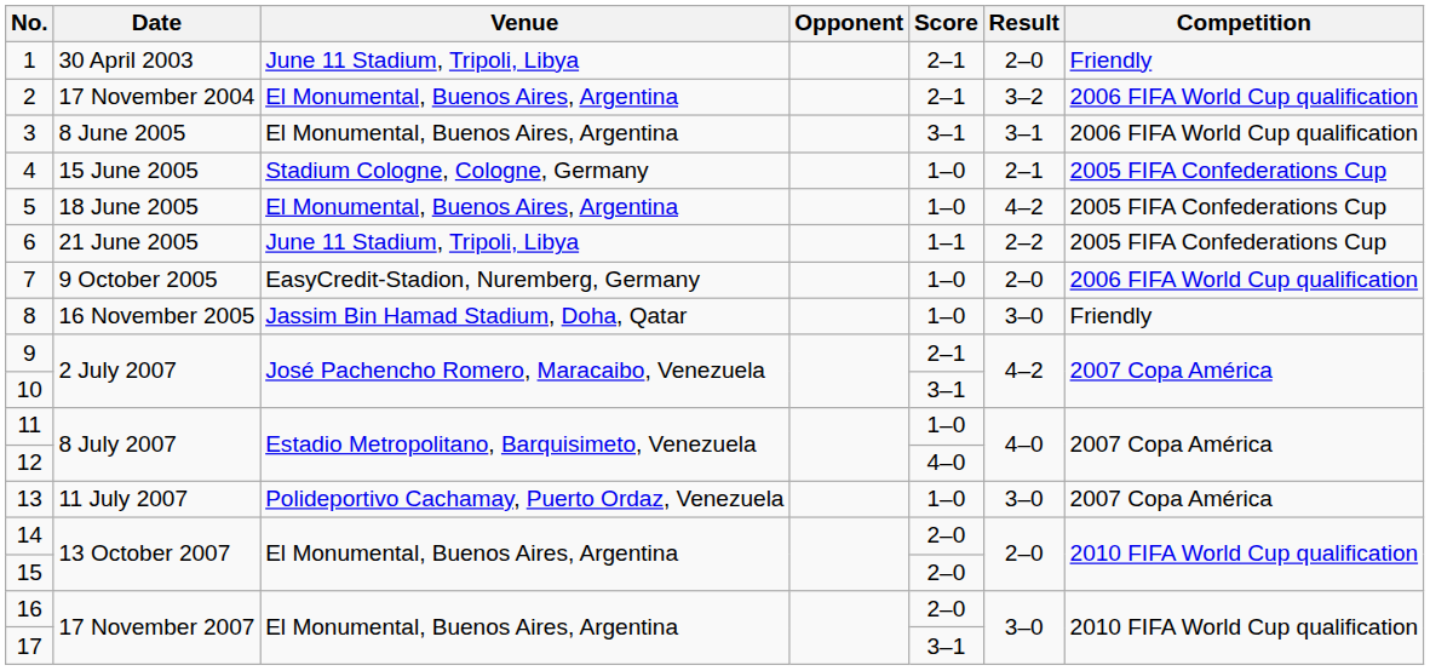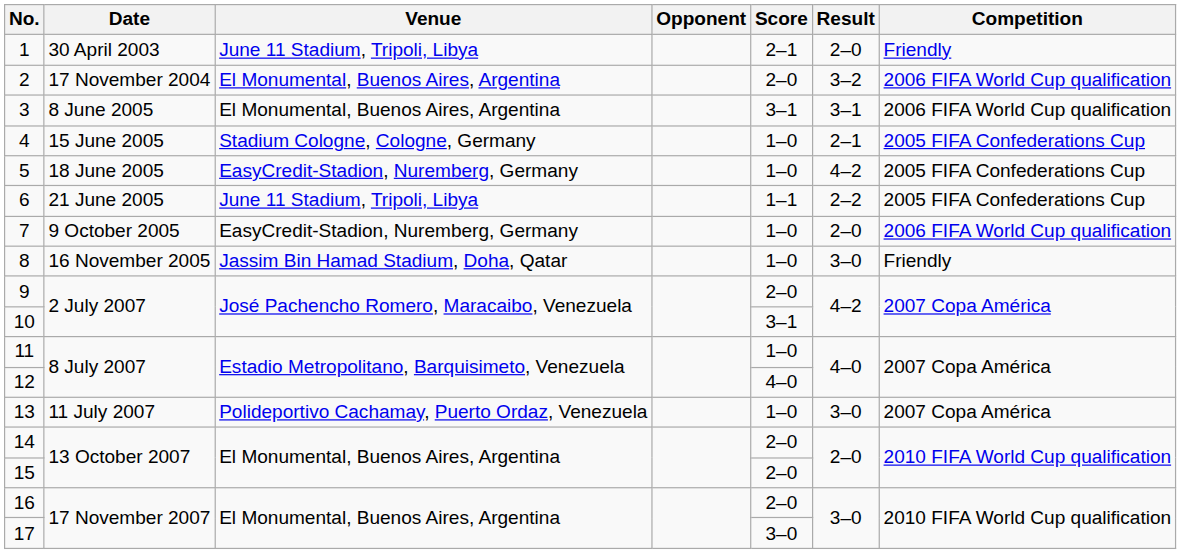 <table class="wikitable sortable">
 <tr>
 <th scope="col">No.</th>
 <th scope="col">Date</th>
 <th scope="col">Venue</th>
 <th scope="col">Opponent</th>
 <th scope="col">Score</th>
 <th scope="col">Result</th>
 <th scope="col">Competition</th>
 </tr>
 <tr>
 <td style="text-align:center">1</td>
 <td>30 April 2003</td>
 <td><a href='#'>June 11 Stadium</a>, <a href='#'>Tripoli, Libya</a></td>
 <td></td>
 <td style="text-align:center">2–1</td>
 <td style="text-align:center">2–0</td>
 <td><a href='#'>Friendly</a></td>
 </tr>
 <tr>
 <td style="text-align:center">2</td>
 <td>17 November 2004</td>
 <td><a href='#'>El Monumental</a>, <a href='#'>Buenos Aires</a>, <a href='#'>Argentina</a></td>
 <td></td>
-<td style="text-align:center">2–1</td>
+<td style="text-align:center">2–0</td>
 <td style="text-align:center">3–2</td>
 <td><a href='#'>2006 FIFA World Cup qualification</a></td>
 </tr>
 <tr>
 <td style="text-align:center">3</td>
 <td>8 June 2005</td>
 <td>El Monumental, Buenos Aires, Argentina</td>
 <td></td>
 <td style="text-align:center">3–1</td>
 <td style="text-align:center">3–1</td>
 <td>2006 FIFA World Cup qualification</td>
 </tr>
 <tr>
 <td style="text-align:center">4</td>
 <td>15 June 2005</td>
 <td><a href='#'>Stadium Cologne</a>, <a href='#'>Cologne</a>, Germany</td>
 <td></td>
 <td style="text-align:center">1–0</td>
 <td style="text-align:center">2–1</td>
 <td><a href='#'>2005 FIFA Confederations Cup</a></td>
 </tr>
 <tr>
 <td style="text-align:center">5</td>
 <td>18 June 2005</td>
-<td><a href='#'>El Monumental</a>, <a href='#'>Buenos Aires</a>, <a href='#'>Argentina</a></td>
+<td><a href='#'>EasyCredit-Stadion</a>, <a href='#'>Nuremberg</a>, Germany</td>
 <td></td>
 <td style="text-align:center">1–0</td>
 <td style="text-align:center">4–2</td>
 <td>2005 FIFA Confederations Cup</td>
 </tr>
 <tr>
 <td style="text-align:center">6</td>
 <td>21 June 2005</td>
 <td><a href='#'>June 11 Stadium</a>, <a href='#'>Tripoli, Libya</a></td>
 <td></td>
 <td style="text-align:center">1–1</td>
 <td style="text-align:center">2–2</td>
 <td>2005 FIFA Confederations Cup</td>
 </tr>
 <tr>
 <td style="text-align:center">7</td>
 <td>9 October 2005</td>
 <td>EasyCredit-Stadion, Nuremberg, Germany</td>
 <td></td>
 <td style="text-align:center">1–0</td>
 <td style="text-align:center">2–0</td>
 <td><a href='#'>2006 FIFA World Cup qualification</a></td>
 </tr>
 <tr>
 <td style="text-align:center">8</td>
 <td>16 November 2005</td>
 <td><a href='#'>Jassim Bin Hamad Stadium</a>, <a href='#'>Doha</a>, Qatar</td>
 <td></td>
 <td style="text-align:center">1–0</td>
 <td style="text-align:center">3–0</td>
 <td>Friendly</td>
 </tr>
 <tr>
 <td style="text-align:center">9</td>
 <td rowspan="2">2 July 2007</td>
 <td rowspan="2"><a href='#'>José Pachencho Romero</a>, <a href='#'>Maracaibo</a>, Venezuela</td>
 <td rowspan="2"></td>
-<td style="text-align:center">2–1</td>
+<td style="text-align:center">2–0</td>
 <td style="text-align:center" rowspan="2">4–2</td>
 <td rowspan="2"><a href='#'>2007 Copa América</a></td>
 </tr>
 <tr>
 <td style="text-align:center">10</td>
 <td style="text-align:center">3–1</td>
 </tr>
 <tr>
 <td style="text-align:center">11</td>
 <td rowspan="2">8 July 2007</td>
 <td rowspan="2"><a href='#'>Estadio Metropolitano</a>, <a href='#'>Barquisimeto</a>, Venezuela</td>
 <td rowspan="2"></td>
 <td style="text-align:center">1–0</td>
 <td rowspan="2" style="text-align:center">4–0</td>
 <td rowspan="2">2007 Copa América</td>
 </tr>
 <tr>
 <td style="text-align:center">12</td>
 <td style="text-align:center">4–0</td>
 </tr>
 <tr>
 <td style="text-align:center">13</td>
 <td>11 July 2007</td>
 <td><a href='#'>Polideportivo Cachamay</a>, <a href='#'>Puerto Ordaz</a>, Venezuela</td>
 <td></td>
 <td style="text-align:center">1–0</td>
 <td style="text-align:center">3–0</td>
 <td>2007 Copa América</td>
 </tr>
 <tr>
 <td style="text-align:center">14</td>
 <td rowspan="2">13 October 2007</td>
 <td rowspan="2">El Monumental, Buenos Aires, Argentina</td>
 <td rowspan="2"></td>
 <td style="text-align:center">2–0</td>
 <td style="text-align:center" rowspan="2">2–0</td>
 <td rowspan="2"><a href='#'>2010 FIFA World Cup qualification</a></td>
 </tr>
 <tr>
 <td style="text-align:center">15</td>
 <td style="text-align:center">2–0</td>
 </tr>
 <tr>
 <td style="text-align:center">16</td>
 <td rowspan="2">17 November 2007</td>
 <td rowspan="2">El Monumental, Buenos Aires, Argentina</td>
 <td rowspan="2"></td>
 <td style="text-align:center">2–0</td>
 <td style="text-align:center" rowspan="2">3–0</td>
 <td rowspan="2">2010 FIFA World Cup qualification</td>
 </tr>
 <tr>
 <td style="text-align:center">17</td>
-<td style="text-align:center">3–1</td>
+<td style="text-align:center">3–0</td>
 </tr>
 </table>
